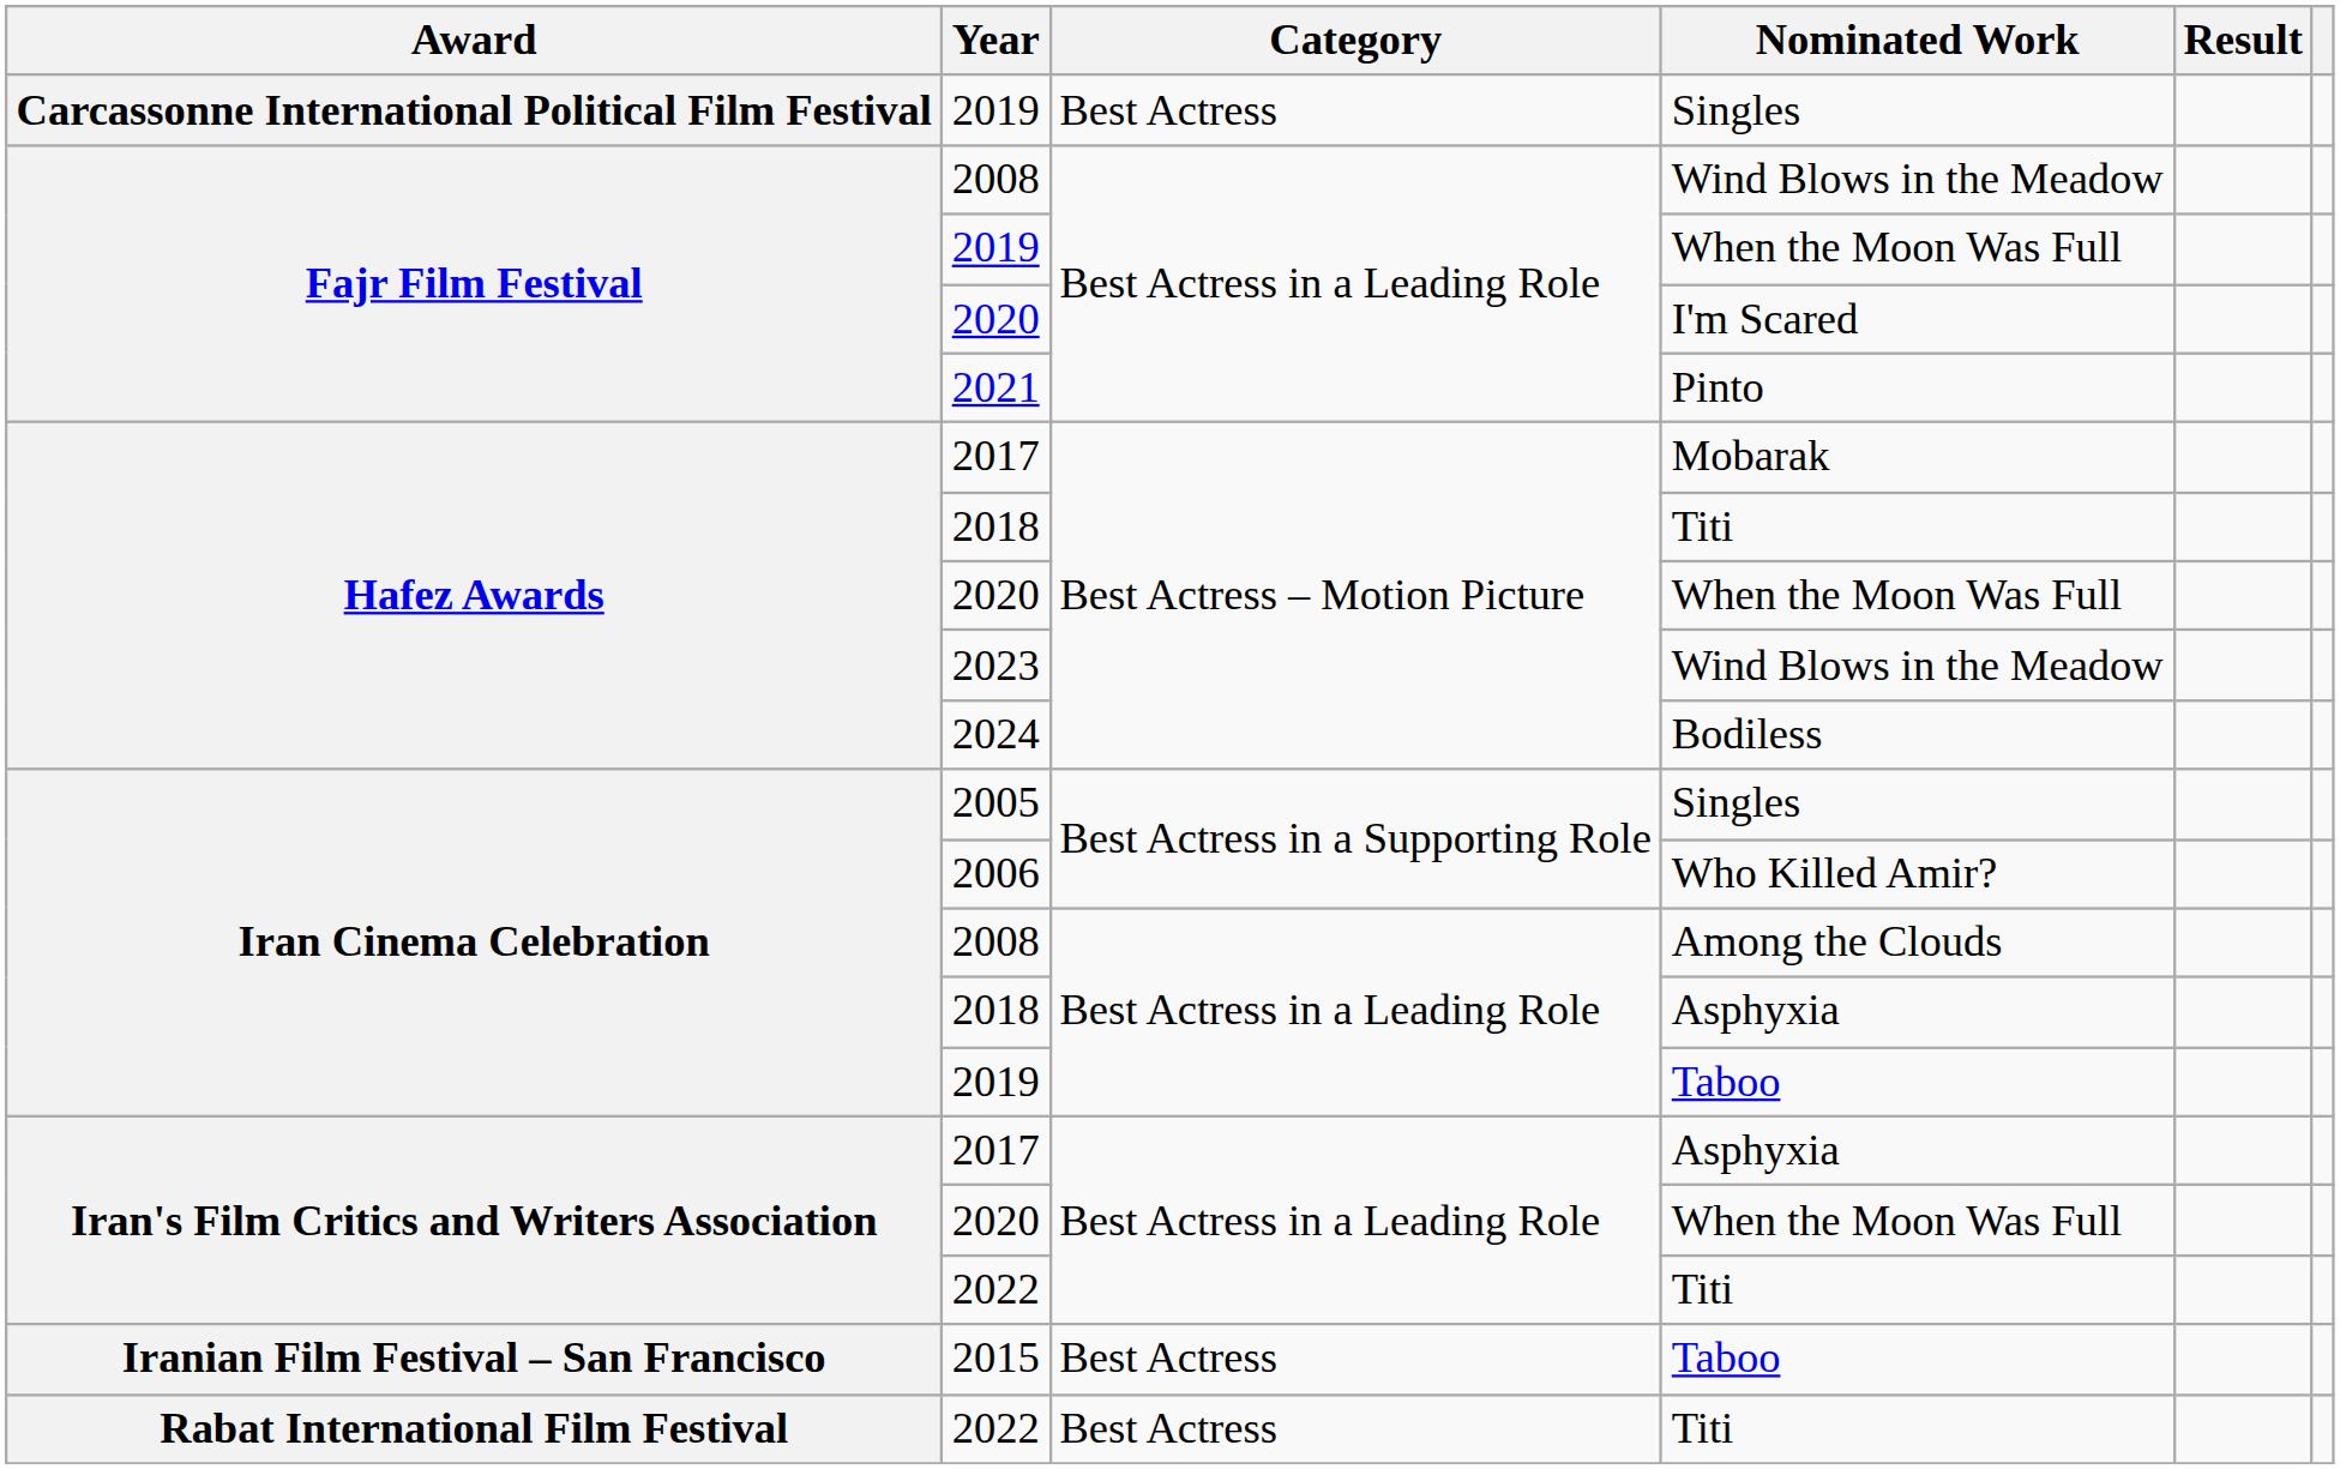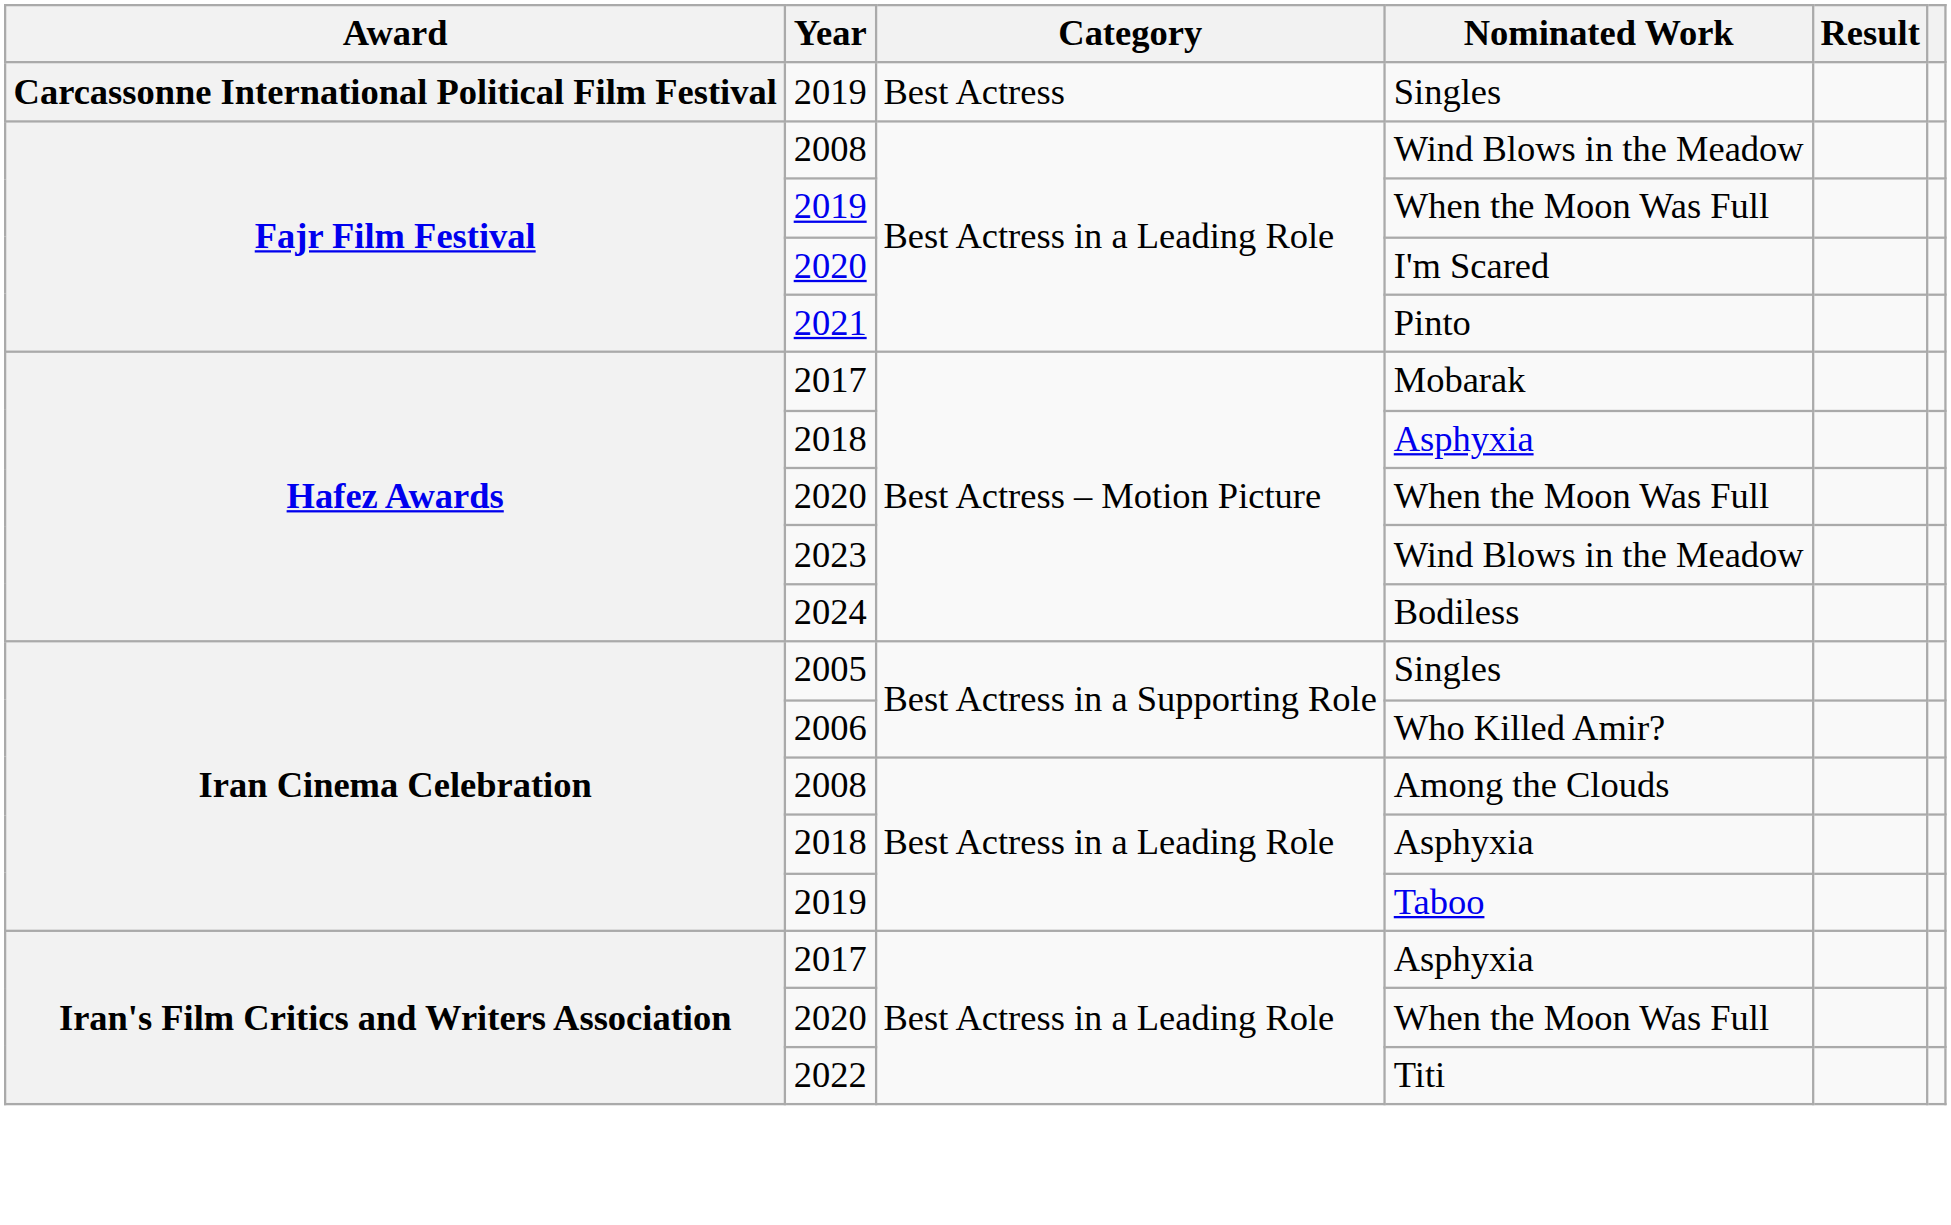 <table class="wikitable sortable plainrowheaders">
 <tr>
 <th scope="col">Award</th>
 <th scope="col">Year</th>
 <th scope="col">Category</th>
 <th scope="col">Nominated Work</th>
 <th scope="col">Result</th>
 <th class="unsortable" scope="col"></th>
 </tr>
 <tr>
 <th scope="row">Carcassonne International Political Film Festival</th>
 <td>2019</td>
 <td>Best Actress</td>
 <td>Singles</td>
 <td></td>
 <td></td>
 </tr>
 <tr>
 <th scope="row" rowspan="4"><a href='#'>Fajr Film Festival</a></th>
 <td>2008</td>
 <td rowspan="4">Best Actress in a Leading Role</td>
 <td>Wind Blows in the Meadow</td>
 <td></td>
 <td></td>
 </tr>
 <tr>
 <td><a href='#'>2019</a></td>
 <td>When the Moon Was Full</td>
 <td></td>
 <td></td>
 </tr>
 <tr>
 <td><a href='#'>2020</a></td>
 <td>I'm Scared</td>
 <td></td>
 <td></td>
 </tr>
 <tr>
 <td><a href='#'>2021</a></td>
 <td>Pinto</td>
 <td></td>
 <td></td>
 </tr>
 <tr>
 <th rowspan="5" scope="row"><a href='#'>Hafez Awards</a></th>
 <td>2017</td>
 <td rowspan="5">Best Actress – Motion Picture</td>
 <td>Mobarak</td>
 <td></td>
 <td></td>
 </tr>
 <tr>
 <td>2018</td>
-<td>Titi</td>
+<td><a href='#'>Asphyxia</a></td>
 <td></td>
 <td></td>
 </tr>
 <tr>
 <td>2020</td>
 <td>When the Moon Was Full</td>
 <td></td>
 <td></td>
 </tr>
 <tr>
 <td>2023</td>
 <td>Wind Blows in the Meadow</td>
 <td></td>
 <td></td>
 </tr>
 <tr>
 <td>2024</td>
 <td>Bodiless</td>
 <td></td>
 <td></td>
 </tr>
 <tr>
 <th scope="row" rowspan="5">Iran Cinema Celebration</th>
 <td>2005</td>
 <td rowspan="2">Best Actress in a Supporting Role</td>
 <td>Singles</td>
 <td></td>
 <td></td>
 </tr>
 <tr>
 <td>2006</td>
 <td>Who Killed Amir?</td>
 <td></td>
 <td></td>
 </tr>
 <tr>
 <td>2008</td>
 <td rowspan="3">Best Actress in a Leading Role</td>
 <td>Among the Clouds</td>
 <td></td>
 <td></td>
 </tr>
 <tr>
 <td>2018</td>
 <td>Asphyxia</td>
 <td></td>
 <td></td>
 </tr>
 <tr>
 <td>2019</td>
 <td><a href='#'>Taboo</a></td>
 <td></td>
 <td></td>
 </tr>
 <tr>
 <th scope="row" rowspan="3">Iran's Film Critics and Writers Association</th>
 <td>2017</td>
 <td rowspan="3">Best Actress in a Leading Role</td>
 <td>Asphyxia</td>
 <td></td>
 <td></td>
 </tr>
 <tr>
 <td>2020</td>
 <td>When the Moon Was Full</td>
 <td></td>
 <td></td>
 </tr>
 <tr>
 <td>2022</td>
 <td>Titi</td>
 <td></td>
 <td></td>
 </tr>
-<tr>
-<th scope="row">Iranian Film Festival – San Francisco</th>
-<td>2015</td>
-<td>Best Actress</td>
-<td><a href='#'>Taboo</a></td>
-<td></td>
-<td></td>
-</tr>
-<tr>
-<th scope="row">Rabat International Film Festival</th>
-<td>2022</td>
-<td>Best Actress</td>
-<td>Titi</td>
-<td></td>
-<td></td>
-</tr>
 </table>
